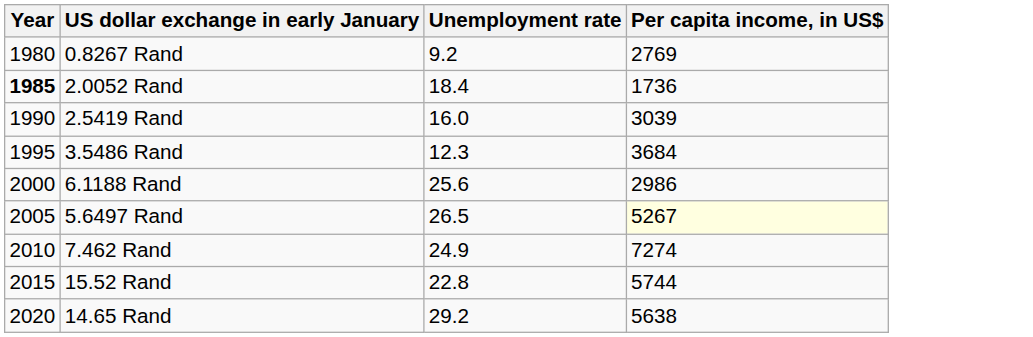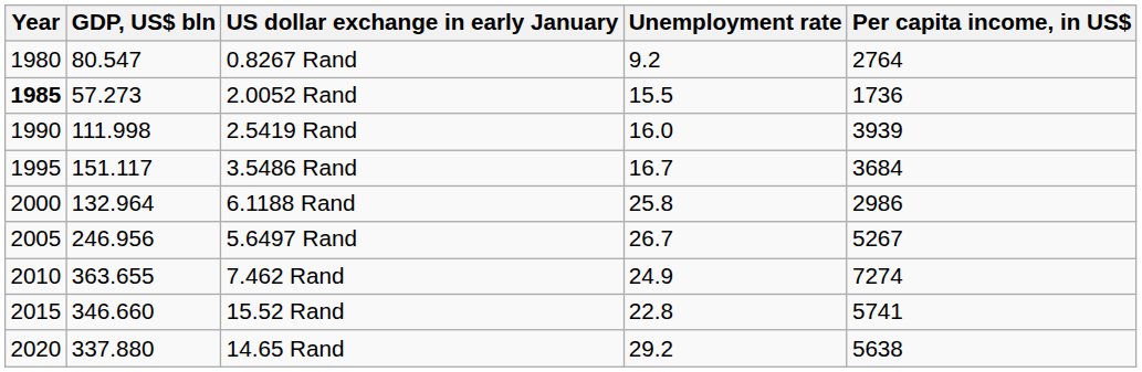 <table class="wikitable sortable static-row-numbers static-row-header-text">
 <tr>
 <th>Year</th>
+<th>GDP, US$ bln</th>
 <th>US dollar exchange in early January</th>
 <th>Unemployment rate</th>
 <th>Per capita income, in US$</th>
 </tr>
 <tr>
 <td>1980</td>
+<td>80.547</td>
 <td>0.8267 Rand</td>
 <td>9.2</td>
-<td>2769</td>
+<td>2764</td>
 </tr>
 <tr>
 <td><strong>1985</strong></td>
+<td>57.273</td>
 <td>2.0052 Rand</td>
-<td>18.4</td>
+<td>15.5</td>
 <td>1736</td>
 </tr>
 <tr>
 <td>1990</td>
+<td>111.998</td>
 <td>2.5419 Rand</td>
 <td>16.0</td>
-<td>3039</td>
+<td>3939</td>
 </tr>
 <tr>
 <td>1995</td>
+<td>151.117</td>
 <td>3.5486 Rand</td>
-<td>12.3</td>
+<td>16.7</td>
 <td>3684</td>
 </tr>
 <tr>
 <td>2000</td>
+<td>132.964</td>
 <td>6.1188 Rand</td>
-<td>25.6</td>
+<td>25.8</td>
 <td>2986</td>
 </tr>
 <tr>
 <td>2005</td>
+<td>246.956</td>
 <td>5.6497 Rand</td>
-<td>26.5</td>
-<td style="background: lightyellow;">5267</td>
+<td>26.7</td>
+<td>5267</td>
 </tr>
 <tr>
 <td>2010</td>
+<td>363.655</td>
 <td>7.462 Rand</td>
 <td>24.9</td>
 <td>7274</td>
 </tr>
 <tr>
 <td>2015</td>
+<td>346.660</td>
 <td>15.52 Rand</td>
 <td>22.8</td>
-<td>5744</td>
+<td>5741</td>
 </tr>
 <tr>
 <td>2020</td>
+<td>337.880</td>
 <td>14.65 Rand</td>
 <td>29.2</td>
 <td>5638</td>
 </tr>
 </table>
